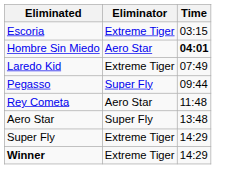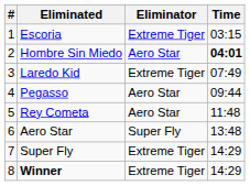 <table class="wikitable sortable">
 <tr>
+<th>#</th>
 <th>Eliminated</th>
 <th>Eliminator</th>
 <th>Time</th>
 </tr>
 <tr>
+<td>1</td>
 <td><a href='#'>Escoria</a></td>
 <td><a href='#'>Extreme Tiger</a></td>
 <td>03:15</td>
 </tr>
 <tr>
+<td>2</td>
 <td><a href='#'>Hombre Sin Miedo</a></td>
 <td><a href='#'>Aero Star</a></td>
 <td><strong>04:01</strong></td>
 </tr>
 <tr>
+<td>3</td>
 <td><a href='#'>Laredo Kid</a></td>
 <td>Extreme Tiger</td>
 <td>07:49</td>
 </tr>
 <tr>
+<td>4</td>
 <td><a href='#'>Pegasso</a></td>
-<td><a href='#'>Super Fly</a></td>
+<td>Aero Star</td>
 <td>09:44</td>
 </tr>
 <tr>
+<td>5</td>
 <td><a href='#'>Rey Cometa</a></td>
 <td>Aero Star</td>
 <td>11:48</td>
 </tr>
 <tr>
+<td>6</td>
 <td>Aero Star</td>
 <td>Super Fly</td>
 <td>13:48</td>
 </tr>
 <tr>
+<td>7</td>
 <td>Super Fly</td>
 <td>Extreme Tiger</td>
 <td>14:29</td>
 </tr>
 <tr>
+<td>8</td>
 <td><strong>Winner</strong></td>
 <td>Extreme Tiger</td>
 <td>14:29</td>
 </tr>
 </table>
